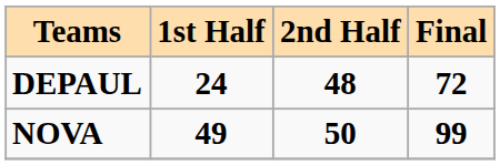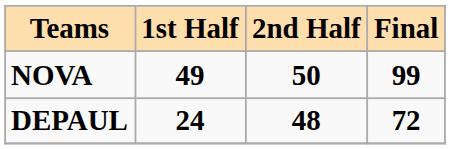 <table class="wikitable" align=right>
 <tr bgcolor=#ffdead align=center>
 <td colspan=1><strong>Teams</strong></td>
 <td colspan=1><strong>1st Half</strong></td>
 <td colspan=1><strong>2nd Half</strong></td>
 <td colspan=1><strong>Final</strong></td>
 </tr>
 <tr>
+<td><strong>NOVA</strong></td>
+<td align=center><strong>49</strong></td>
+<td align=center><strong>50</strong></td>
+<td align=center><strong>99</strong></td>
+</tr>
+<tr>
 <td><strong>DEPAUL</strong></td>
 <td align=center><strong>24</strong></td>
 <td align=center><strong>48</strong></td>
 <td align=center><strong>72</strong></td>
 </tr>
 <tr>
-<td><strong>NOVA</strong></td>
-<td align=center><strong>49</strong></td>
-<td align=center><strong>50</strong></td>
-<td align=center><strong>99</strong></td>
-</tr>
-<tr>
 </tr>
 </table>
